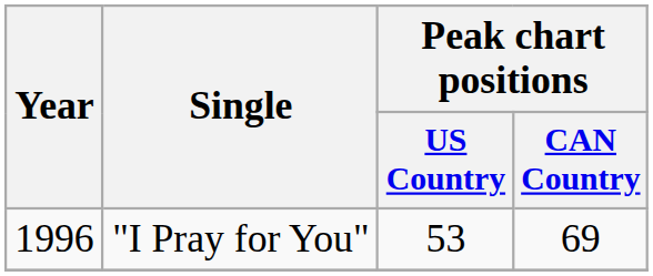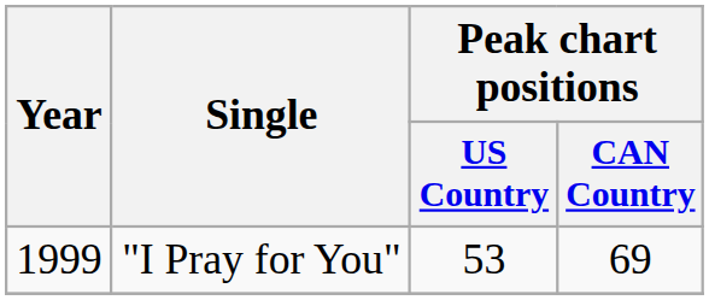 <table class="wikitable" style="text-align:center;">
 <tr>
 <th rowspan="2">Year</th>
 <th rowspan="2">Single</th>
 <th colspan="2">Peak chart<br>positions</th>
 </tr>
 <tr style="font-size:smaller;">
 <th width="45"><a href='#'>US Country</a></th>
 <th width="45"><a href='#'>CAN Country</a></th>
 </tr>
 <tr>
-<td>1996</td>
+<td>1999</td>
 <td align="left">"I Pray for You"</td>
 <td>53</td>
 <td>69</td>
 </tr>
 <tr>
 </tr>
 </table>
